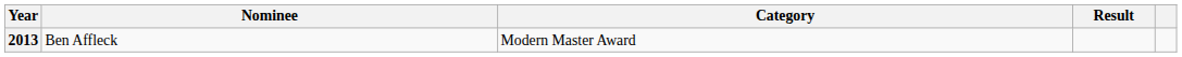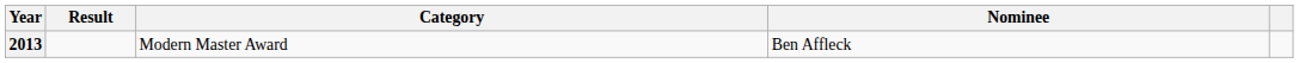 <table class="wikitable">
 <tr>
 <th scope="col" style="width:1em;">Year</th>
+<th scope="col" style="width:5em;">Result</th>
+<th scope="col" style="width:38em;">Category</th>
 <th scope="col" style="width:30em;">Nominee</th>
-<th scope="col" style="width:38em;">Category</th>
-<th scope="col" style="width:5em;">Result</th>
 <th scope="col" style="width:1em;"></th>
 </tr>
 <tr>
 <th scope="row">2013</th>
+<td></td>
+<td>Modern Master Award</td>
 <td>Ben Affleck</td>
-<td>Modern Master Award</td>
-<td></td>
 <td style="text-align:center;"></td>
 </tr>
 </table>
